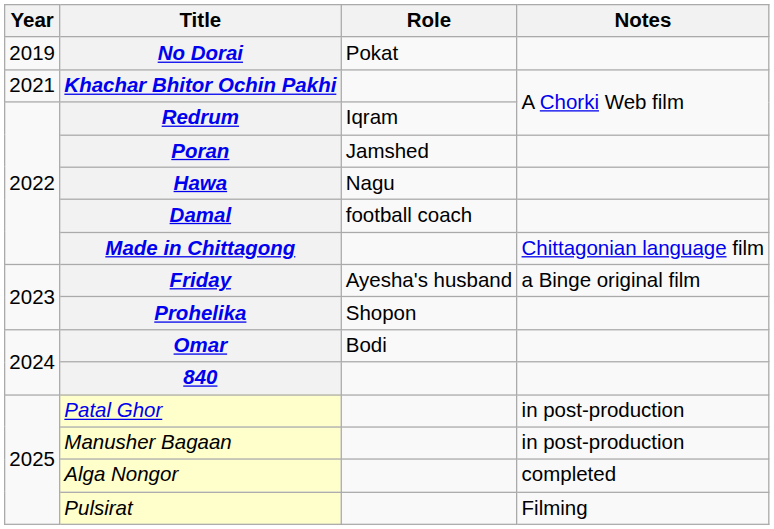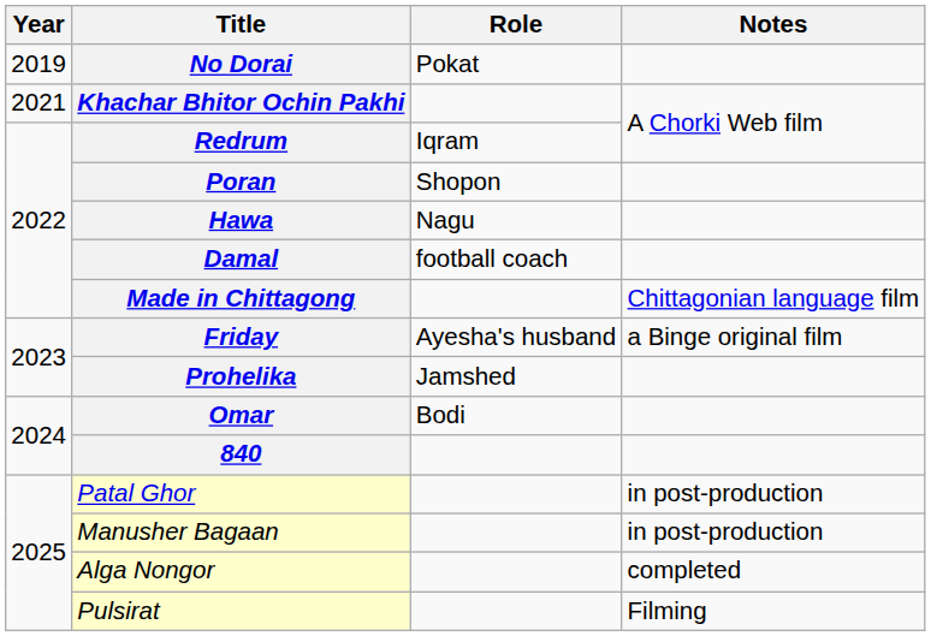 <table class="wikitable plainrowheaders sortable">
 <tr>
 <th scope="col">Year</th>
 <th scope="col">Title</th>
 <th scope="col">Role</th>
 <th class="unsortable">Notes</th>
 </tr>
 <tr>
 <td>2019</td>
 <th scope="row"><em><a href='#'>No Dorai</a></em></th>
 <td>Pokat</td>
 <td></td>
 </tr>
 <tr>
 <td>2021</td>
 <th scope="row"><em><a href='#'>Khachar Bhitor Ochin Pakhi</a></em></th>
 <td></td>
 <td rowspan="2">A <a href='#'>Chorki</a> Web film</td>
 </tr>
 <tr>
 <td rowspan="5">2022</td>
 <th scope="row"><em><a href='#'>Redrum</a></em></th>
 <td>Iqram</td>
 </tr>
 <tr>
 <th scope="row"><em><a href='#'>Poran</a></em></th>
-<td>Jamshed</td>
+<td>Shopon</td>
 <td></td>
 </tr>
 <tr>
 <th scope="row"><em><a href='#'>Hawa</a></em></th>
 <td>Nagu</td>
 <td></td>
 </tr>
 <tr>
 <th scope="row"><em><a href='#'>Damal</a></em></th>
 <td>football coach</td>
 <td></td>
 </tr>
 <tr>
 <th scope="row"><em><a href='#'>Made in Chittagong</a></em></th>
 <td></td>
 <td><a href='#'>Chittagonian language</a> film</td>
 </tr>
 <tr>
 <td rowspan="2">2023</td>
 <th scope=row><em><a href='#'>Friday</a></em></th>
 <td>Ayesha's husband</td>
 <td>a Binge original film</td>
 </tr>
 <tr>
 <th scope="row"><em><a href='#'>Prohelika</a></em></th>
-<td>Shopon</td>
+<td>Jamshed</td>
 <td></td>
 </tr>
 <tr>
 <td rowspan="2">2024</td>
 <th scope="row"><em><a href='#'>Omar</a></em></th>
 <td>Bodi</td>
 <td></td>
 </tr>
 <tr>
 <th scope="row"><em><a href='#'>840</a></em></th>
 <td></td>
 <td></td>
 </tr>
 <tr>
 <td rowspan="4">2025</td>
 <td style="background:#FFFFCC;"><em><a href='#'>Patal Ghor</a></em> </td>
 <td></td>
 <td>in post-production</td>
 </tr>
 <tr>
 <td style="background:#FFFFCC;"><em>Manusher Bagaan</em> </td>
 <td></td>
 <td>in post-production</td>
 </tr>
 <tr>
 <td style="background:#FFFFCC;"><em>Alga Nongor</em> </td>
 <td></td>
 <td>completed</td>
 </tr>
 <tr>
 <td style="background:#FFFFCC;"><em>Pulsirat</em> </td>
 <td></td>
 <td>Filming</td>
 </tr>
 </table>
